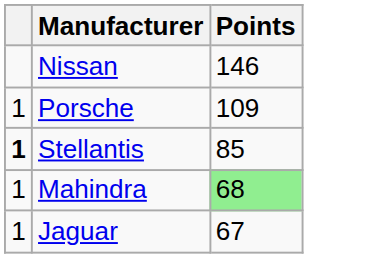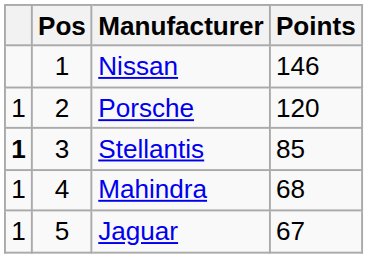 <table class="wikitable" style="font-size: 85%;">
 <tr>
 <th></th>
+<th>Pos</th>
 <th>Manufacturer</th>
 <th>Points</th>
 </tr>
 <tr>
 <td align="left"></td>
+<td align="center">1</td>
 <td> <a href='#'>Nissan</a></td>
 <td align="left">146</td>
 </tr>
 <tr>
 <td align="left"> 1</td>
+<td align="center">2</td>
 <td> <a href='#'>Porsche</a></td>
-<td align="left">109</td>
+<td align="left">120</td>
 </tr>
 <tr>
 <td align="left"><strong> 1</strong></td>
+<td align="center">3</td>
 <td> <a href='#'>Stellantis</a></td>
 <td align="left">85</td>
 </tr>
 <tr>
 <td align="left"> 1</td>
+<td align="center">4</td>
 <td> <a href='#'>Mahindra</a></td>
-<td align="left" style="background: lightgreen;">68</td>
+<td align="left">68</td>
 </tr>
 <tr>
 <td align="left"> 1</td>
+<td align="center">5</td>
 <td> <a href='#'>Jaguar</a></td>
 <td align="left">67</td>
 </tr>
 </table>
